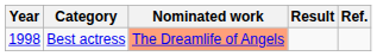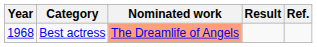 <table class="wikitable">
 <tr>
 <th>Year</th>
 <th>Category</th>
 <th>Nominated work</th>
 <th>Result</th>
 <th>Ref.</th>
 </tr>
 <tr>
-<td><a href='#'>1998</a></td>
+<td><a href='#'>1968</a></td>
 <td><a href='#'>Best actress</a></td>
 <td style="background: lightsalmon;"><a href='#'>The Dreamlife of Angels</a></td>
 <td></td>
 <td></td>
 </tr>
 </table>
